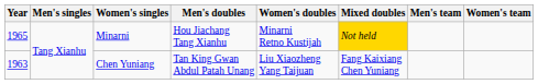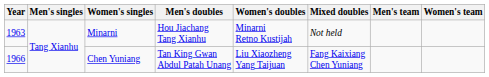 <table class="wikitable" style="font-size:90%;">
 <tr>
 <th>Year</th>
 <th>Men's singles</th>
 <th>Women's singles</th>
 <th>Men's doubles</th>
 <th>Women's doubles</th>
 <th>Mixed doubles</th>
 <th>Men's team</th>
 <th>Women's team</th>
 </tr>
 <tr>
-<td><a href='#'>1965</a></td>
+<td><a href='#'>1963</a></td>
 <td rowspan="2"> <a href='#'>Tang Xianhu</a></td>
 <td> <a href='#'>Minarni</a></td>
 <td> <a href='#'>Hou Jiachang</a><br>  <a href='#'>Tang Xianhu</a></td>
 <td> <a href='#'>Minarni</a> <br>  <a href='#'>Retno Kustijah</a></td>
-<td style="background: gold;"><em>Not held</em></td>
+<td><em>Not held</em></td>
 <td></td>
 <td></td>
 </tr>
 <tr>
-<td><a href='#'>1963</a></td>
+<td><a href='#'>1966</a></td>
 <td> <a href='#'>Chen Yuniang</a></td>
 <td> <a href='#'>Tan King Gwan</a> <br>  <a href='#'>Abdul Patah Unang</a></td>
 <td> <a href='#'>Liu Xiaozheng</a> <br>  <a href='#'>Yang Taijuan</a></td>
 <td> <a href='#'>Fang Kaixiang</a> <br>  <a href='#'>Chen Yuniang</a></td>
 <td></td>
 <td></td>
 </tr>
 </table>
